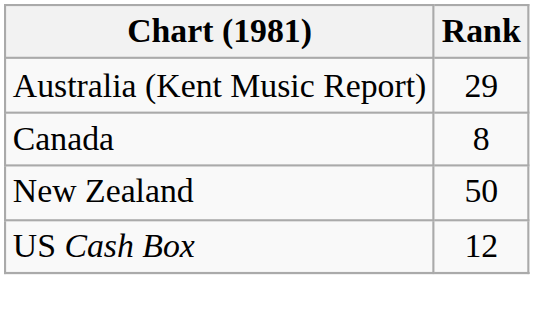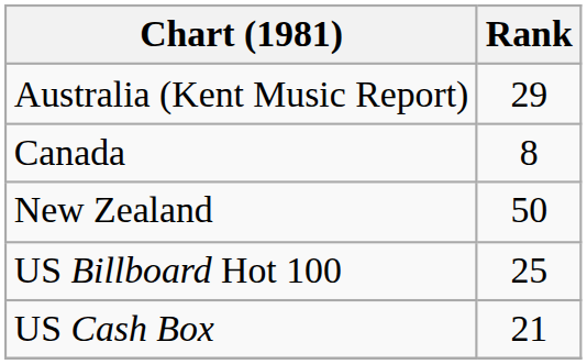 <table class="wikitable sortable">
 <tr>
 <th>Chart (1981)</th>
 <th style="text-align:center;">Rank</th>
 </tr>
 <tr>
 <td>Australia (Kent Music Report)</td>
 <td style="text-align:center;">29</td>
 </tr>
 <tr>
 <td>Canada</td>
 <td style="text-align:center;">8</td>
 </tr>
 <tr>
 <td>New Zealand</td>
 <td style="text-align:center;">50</td>
 </tr>
 <tr>
+<td>US <em>Billboard</em> Hot 100</td>
+<td style="text-align:center;">25</td>
+</tr>
+<tr>
 <td>US <em>Cash Box</em></td>
-<td style="text-align:center;">12</td>
+<td style="text-align:center;">21</td>
 </tr>
 <tr>
 </tr>
 </table>
